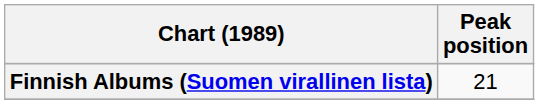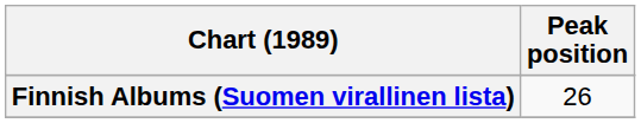 <table class="wikitable sortable plainrowheaders">
 <tr>
 <th>Chart (1989)</th>
 <th>Peak<br>position</th>
 </tr>
 <tr>
 </tr>
 <tr>
 <th scope="row">Finnish Albums (<a href='#'>Suomen virallinen lista</a>)</th>
-<td align="center">21</td>
+<td align="center">26</td>
 </tr>
 <tr>
 </tr>
 <tr>
 </tr>
 </table>
